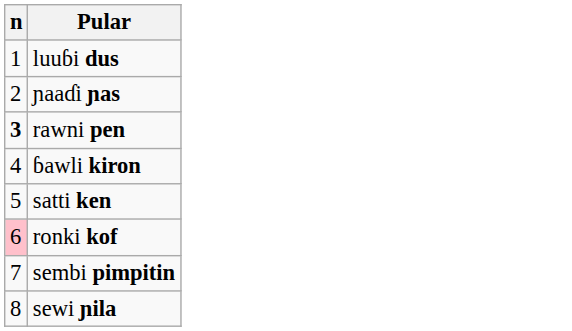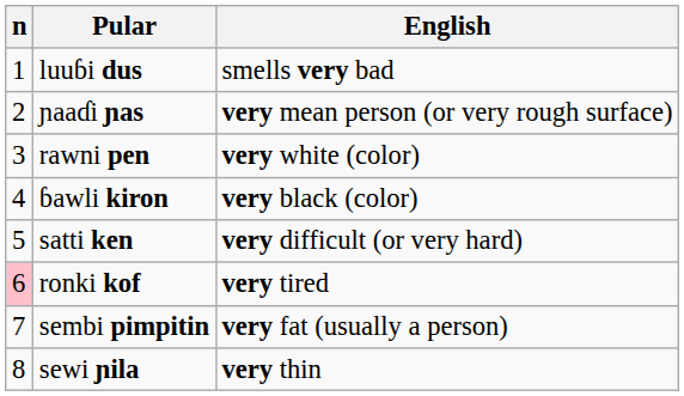 <table class="wikitable sortable">
 <tr>
 <th>n</th>
 <th>Pular</th>
+<th>English</th>
 </tr>
 <tr>
 <td>1</td>
 <td>luuɓi <strong>dus</strong></td>
+<td>smells <strong>very</strong> bad</td>
 </tr>
 <tr>
 <td>2</td>
 <td>ɲaaɗi <strong>ɲas</strong></td>
+<td><strong>very</strong> mean person (or very rough surface)</td>
 </tr>
 <tr>
-<td><strong>3</strong></td>
+<td>3</td>
 <td>rawni <strong>pen</strong></td>
+<td><strong>very</strong> white (color)</td>
 </tr>
 <tr>
 <td>4</td>
 <td>ɓawli <strong>kiron</strong></td>
+<td><strong>very</strong> black (color)</td>
 </tr>
 <tr>
 <td>5</td>
 <td>satti <strong>ken</strong></td>
+<td><strong>very</strong> difficult (or very hard)</td>
 </tr>
 <tr>
 <td style="background: pink;">6</td>
 <td>ronki <strong>kof</strong></td>
+<td><strong>very</strong> tired</td>
 </tr>
 <tr>
 <td>7</td>
 <td>sembi <strong>pimpitin</strong></td>
+<td><strong>very</strong> fat (usually a person)</td>
 </tr>
 <tr>
 <td>8</td>
 <td>sewi <strong>ɲila</strong></td>
+<td><strong>very</strong> thin</td>
 </tr>
 </table>
